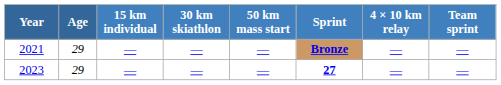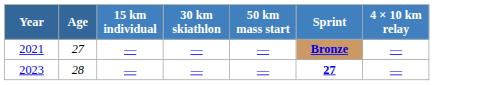 <table class="wikitable" style="font-size:95%; text-align:center; border:grey solid 1px; border-collapse:collapse; background:#ffffff;">
 <tr>
 <th style="background-color:#369; color:white; width:60px;"> Year </th>
 <th style="background-color:#369; color:white; width:40px;"> Age </th>
 <th style="background-color:#4180be; color:white; width:75px;"> 15 km <br> individual </th>
 <th style="background-color:#4180be; color:white; width:75px;"> 30 km <br> skiathlon </th>
 <th style="background-color:#4180be; color:white; width:75px;"> 50 km <br> mass start </th>
 <th style="background-color:#4180be; color:white; width:75px;"> Sprint </th>
 <th style="background-color:#4180be; color:white; width:75px;"> 4 × 10 km <br> relay </th>
-<th style="background-color:#4180be; color:white; width:75px;"> Team <br> sprint </th>
 </tr>
 <tr>
 <td><a href='#'>2021</a></td>
-<td><em>29</em></td>
+<td><em>27</em></td>
 <td><a href='#'>—</a></td>
 <td><a href='#'>—</a></td>
 <td><a href='#'>—</a></td>
 <td style="background:#c96;"><a href='#'><strong>Bronze</strong></a></td>
 <td><a href='#'>—</a></td>
-<td><a href='#'>—</a></td>
 </tr>
 <tr>
 <td><a href='#'>2023</a></td>
-<td><em>29</em></td>
+<td><em>28</em></td>
 <td><a href='#'>—</a></td>
 <td><a href='#'>—</a></td>
 <td><a href='#'>—</a></td>
 <td><strong><a href='#'>27</a></strong></td>
 <td><a href='#'>—</a></td>
-<td><a href='#'>—</a></td>
 </tr>
 </table>
